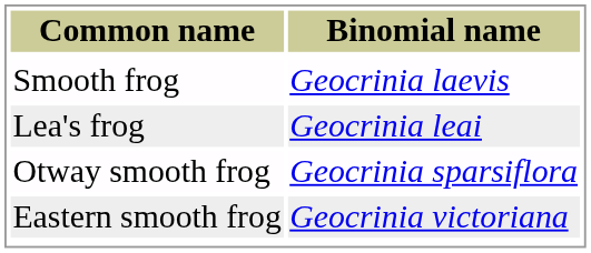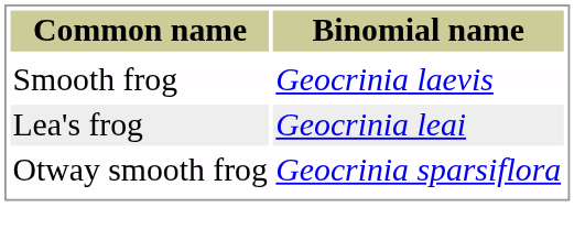 <table style="text-align:left; border:1px solid #999999; ">
 <tr style="background:#CCCC99; text-align: center; ">
 <th>Common name</th>
 <th>Binomial name</th>
 </tr>
 <tr>
 </tr>
 <tr style="background:#FFFDFF;">
 <td>Smooth frog</td>
 <td><em><a href='#'>Geocrinia laevis</a></em> </td>
 </tr>
 <tr style="background:#EEEEEE;">
 <td>Lea's frog</td>
 <td><em><a href='#'>Geocrinia leai</a></em> </td>
 </tr>
 <tr style="background:#FFFDFF;">
 <td>Otway smooth frog</td>
 <td><em><a href='#'>Geocrinia sparsiflora</a></em> </td>
 </tr>
-<tr style="background:#EEEEEE;">
-<td>Eastern smooth frog</td>
-<td><em><a href='#'>Geocrinia victoriana</a></em> </td>
-</tr>
 <tr>
 </tr>
 </table>
